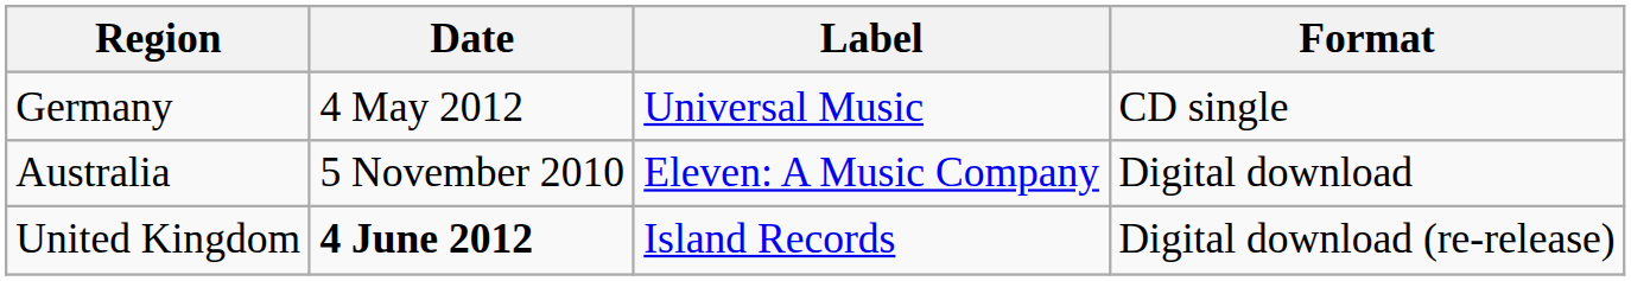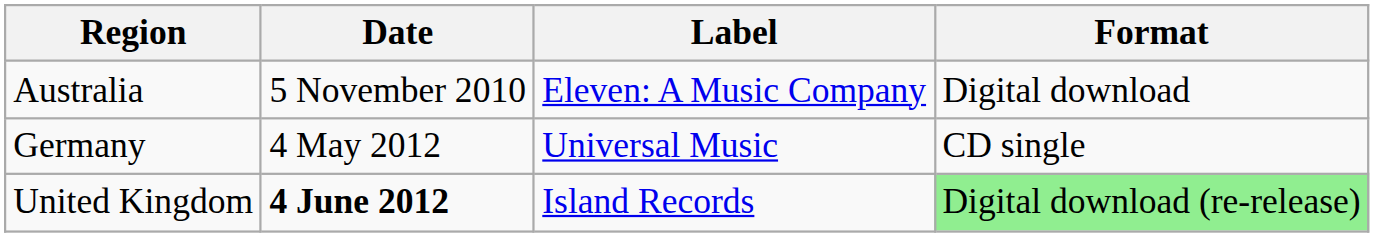 <table class="wikitable">
 <tr>
 <th>Region</th>
 <th>Date</th>
 <th>Label</th>
 <th>Format</th>
 </tr>
 <tr>
+<td>Australia</td>
+<td>5 November 2010</td>
+<td><a href='#'>Eleven: A Music Company</a></td>
+<td>Digital download</td>
+</tr>
+<tr>
 <td>Germany</td>
 <td>4 May 2012</td>
 <td><a href='#'>Universal Music</a></td>
 <td>CD single</td>
 </tr>
 <tr>
-<td>Australia</td>
-<td>5 November 2010</td>
-<td><a href='#'>Eleven: A Music Company</a></td>
-<td>Digital download</td>
-</tr>
-<tr>
 <td>United Kingdom</td>
 <td><strong>4 June 2012</strong></td>
 <td><a href='#'>Island Records</a></td>
-<td>Digital download (re-release)</td>
+<td style="background: lightgreen;">Digital download (re-release)</td>
 </tr>
 </table>
